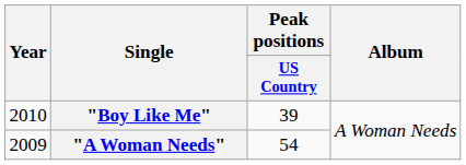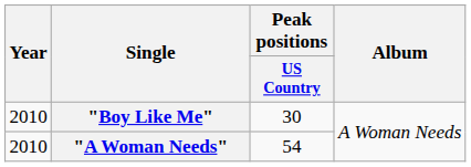 <table class="wikitable plainrowheaders" style="text-align:center;">
 <tr>
 <th rowspan="2">Year</th>
 <th rowspan="2" style="width:10em;">Single</th>
 <th colspan="1">Peak positions</th>
 <th rowspan="2">Album</th>
 </tr>
 <tr style="font-size:smaller;">
 <th width="65"><a href='#'>US Country</a></th>
 </tr>
 <tr>
 <td>2010</td>
 <th scope="row">"<a href='#'>Boy Like Me</a>"</th>
-<td>39</td>
+<td>30</td>
 <td align="left" rowspan=2><em>A Woman Needs</em></td>
 </tr>
 <tr>
-<td>2009</td>
+<td>2010</td>
 <th scope="row">"<a href='#'>A Woman Needs</a>"</th>
 <td>54</td>
 </tr>
 </table>
